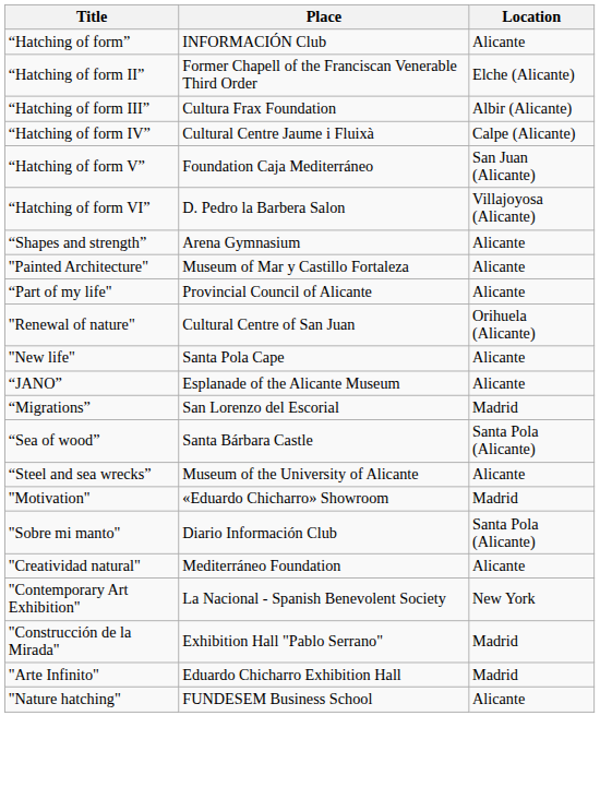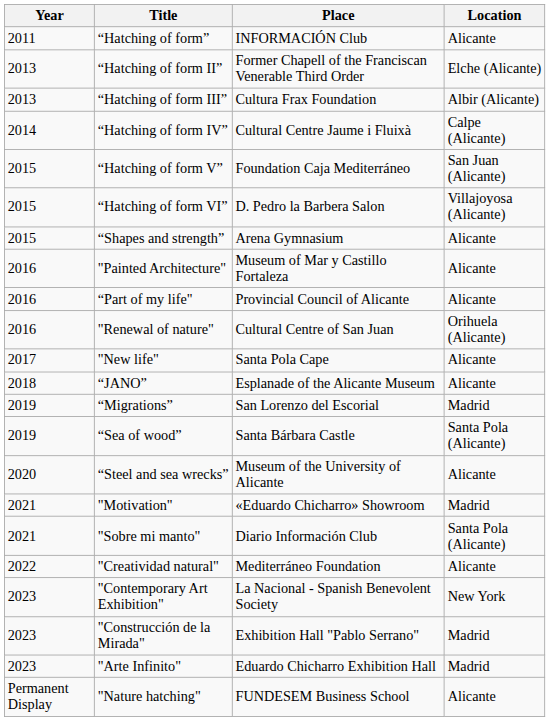 <table class="wikitable">
 <tr>
+<th>Year</th>
 <th>Title</th>
 <th>Place</th>
 <th>Location</th>
 </tr>
 <tr>
+<td>2011</td>
 <td>“Hatching of form”</td>
 <td>INFORMACIÓN Club</td>
 <td>Alicante</td>
 </tr>
 <tr>
+<td>2013</td>
 <td>“Hatching of form II”</td>
 <td>Former Chapell of the Franciscan Venerable Third Order</td>
 <td>Elche (Alicante)</td>
 </tr>
 <tr>
+<td>2013</td>
 <td>“Hatching of form III”</td>
 <td>Cultura Frax Foundation</td>
 <td>Albir (Alicante)</td>
 </tr>
 <tr>
+<td>2014</td>
 <td>“Hatching of form IV”</td>
 <td>Cultural Centre Jaume i Fluixà</td>
 <td>Calpe (Alicante)</td>
 </tr>
 <tr>
+<td>2015</td>
 <td>“Hatching of form V”</td>
 <td>Foundation Caja Mediterráneo</td>
 <td>San Juan (Alicante)</td>
 </tr>
 <tr>
+<td>2015</td>
 <td>“Hatching of form VI”</td>
 <td>D. Pedro la Barbera Salon</td>
 <td>Villajoyosa (Alicante)</td>
 </tr>
 <tr>
+<td>2015</td>
 <td>“Shapes and strength”</td>
 <td>Arena Gymnasium</td>
 <td>Alicante</td>
 </tr>
 <tr>
+<td>2016</td>
 <td>"Painted Architecture"</td>
 <td>Museum of Mar y Castillo Fortaleza</td>
 <td>Alicante</td>
 </tr>
 <tr>
+<td>2016</td>
 <td>“Part of my life"</td>
 <td>Provincial Council of Alicante</td>
 <td>Alicante</td>
 </tr>
 <tr>
+<td>2016</td>
 <td>"Renewal of nature"</td>
 <td>Cultural Centre of San Juan</td>
 <td>Orihuela (Alicante)</td>
 </tr>
 <tr>
+<td>2017</td>
 <td>"New life"</td>
 <td>Santa Pola Cape</td>
 <td>Alicante</td>
 </tr>
 <tr>
+<td>2018</td>
 <td>“JANO”</td>
 <td>Esplanade of the Alicante Museum</td>
 <td>Alicante</td>
 </tr>
 <tr>
+<td>2019</td>
 <td>“Migrations”</td>
 <td>San Lorenzo del Escorial</td>
 <td>Madrid</td>
 </tr>
 <tr>
+<td>2019</td>
 <td>“Sea of wood”</td>
 <td>Santa Bárbara Castle</td>
 <td>Santa Pola (Alicante)</td>
 </tr>
 <tr>
+<td>2020</td>
 <td>“Steel and sea wrecks”</td>
 <td>Museum of the University of Alicante</td>
 <td>Alicante</td>
 </tr>
 <tr>
+<td>2021</td>
 <td>"Motivation"</td>
 <td>«Eduardo Chicharro» Showroom</td>
 <td>Madrid</td>
 </tr>
 <tr>
+<td>2021</td>
 <td>"Sobre mi manto"</td>
 <td>Diario Información Club</td>
 <td>Santa Pola (Alicante)</td>
 </tr>
 <tr>
+<td>2022</td>
 <td>"Creatividad natural"</td>
 <td>Mediterráneo Foundation</td>
 <td>Alicante</td>
 </tr>
 <tr>
+<td>2023</td>
 <td>"Contemporary Art Exhibition"</td>
 <td>La Nacional - Spanish Benevolent Society</td>
 <td>New York</td>
 </tr>
 <tr>
+<td>2023</td>
 <td>"Construcción de la Mirada"</td>
 <td>Exhibition Hall "Pablo Serrano"</td>
 <td>Madrid</td>
 </tr>
 <tr>
+<td>2023</td>
 <td>"Arte Infinito"</td>
 <td>Eduardo Chicharro Exhibition Hall</td>
 <td>Madrid</td>
 </tr>
 <tr>
+<td>Permanent Display</td>
 <td>"Nature hatching"</td>
 <td>FUNDESEM Business School</td>
 <td>Alicante</td>
 </tr>
 </table>
